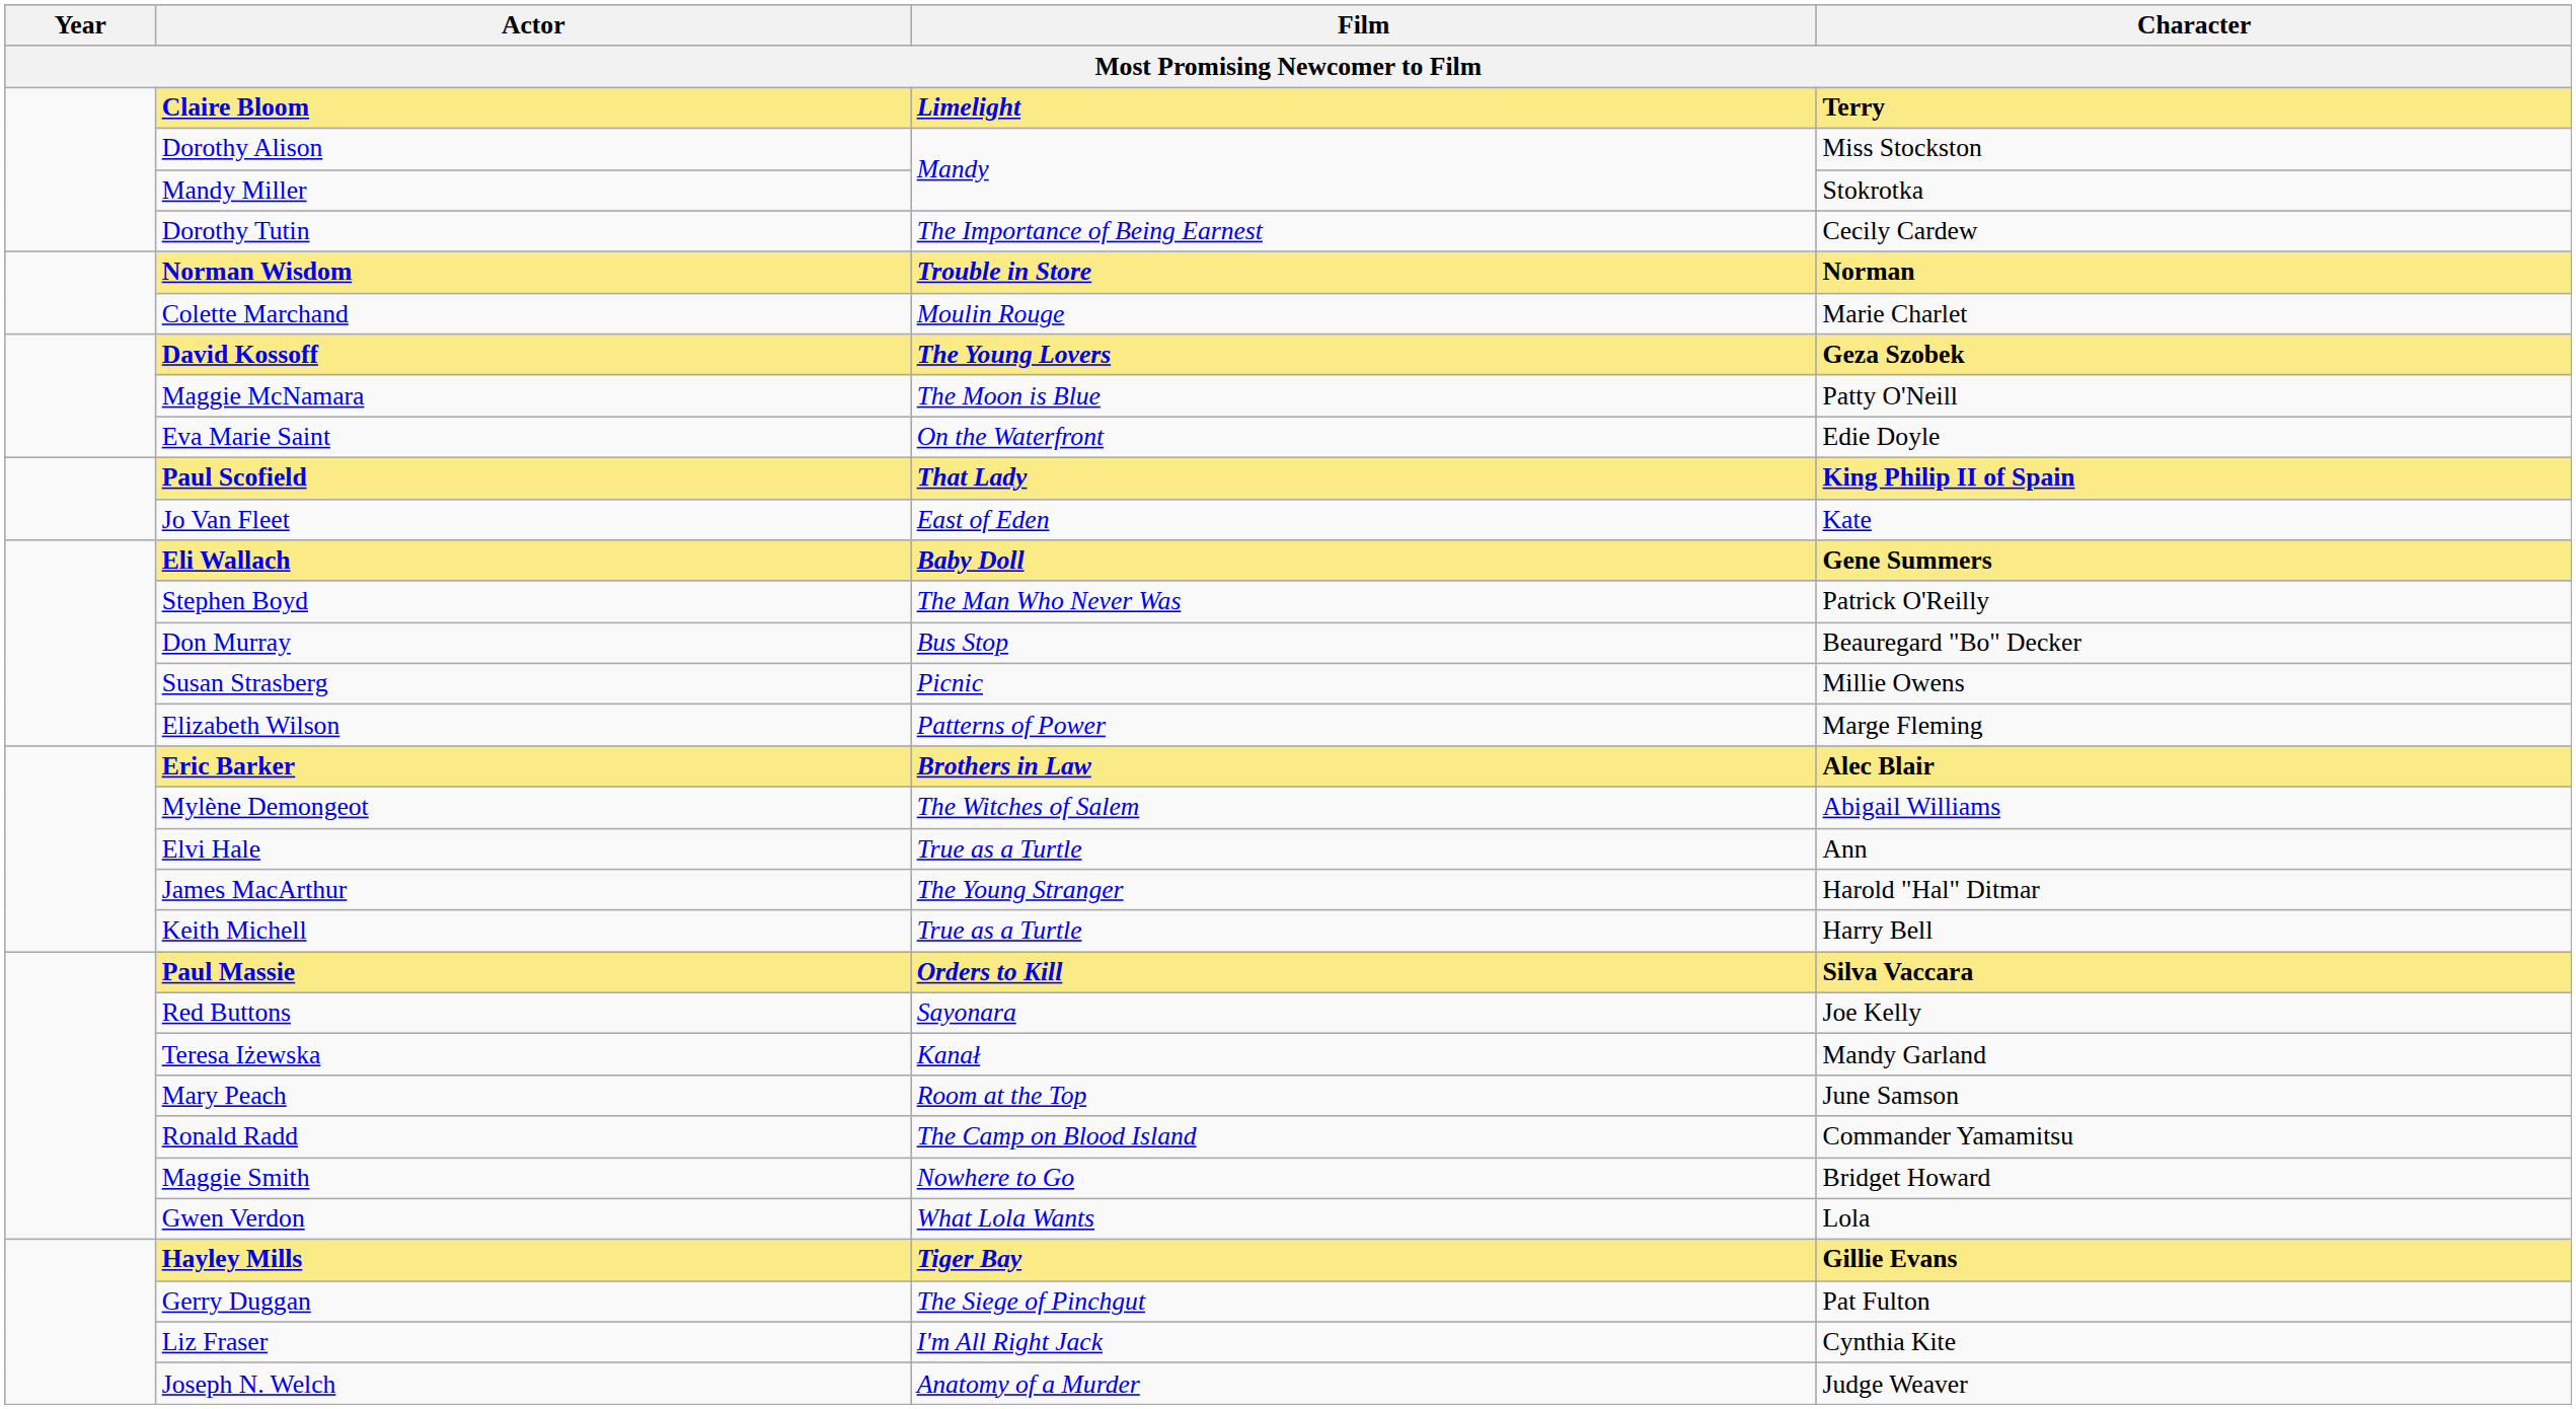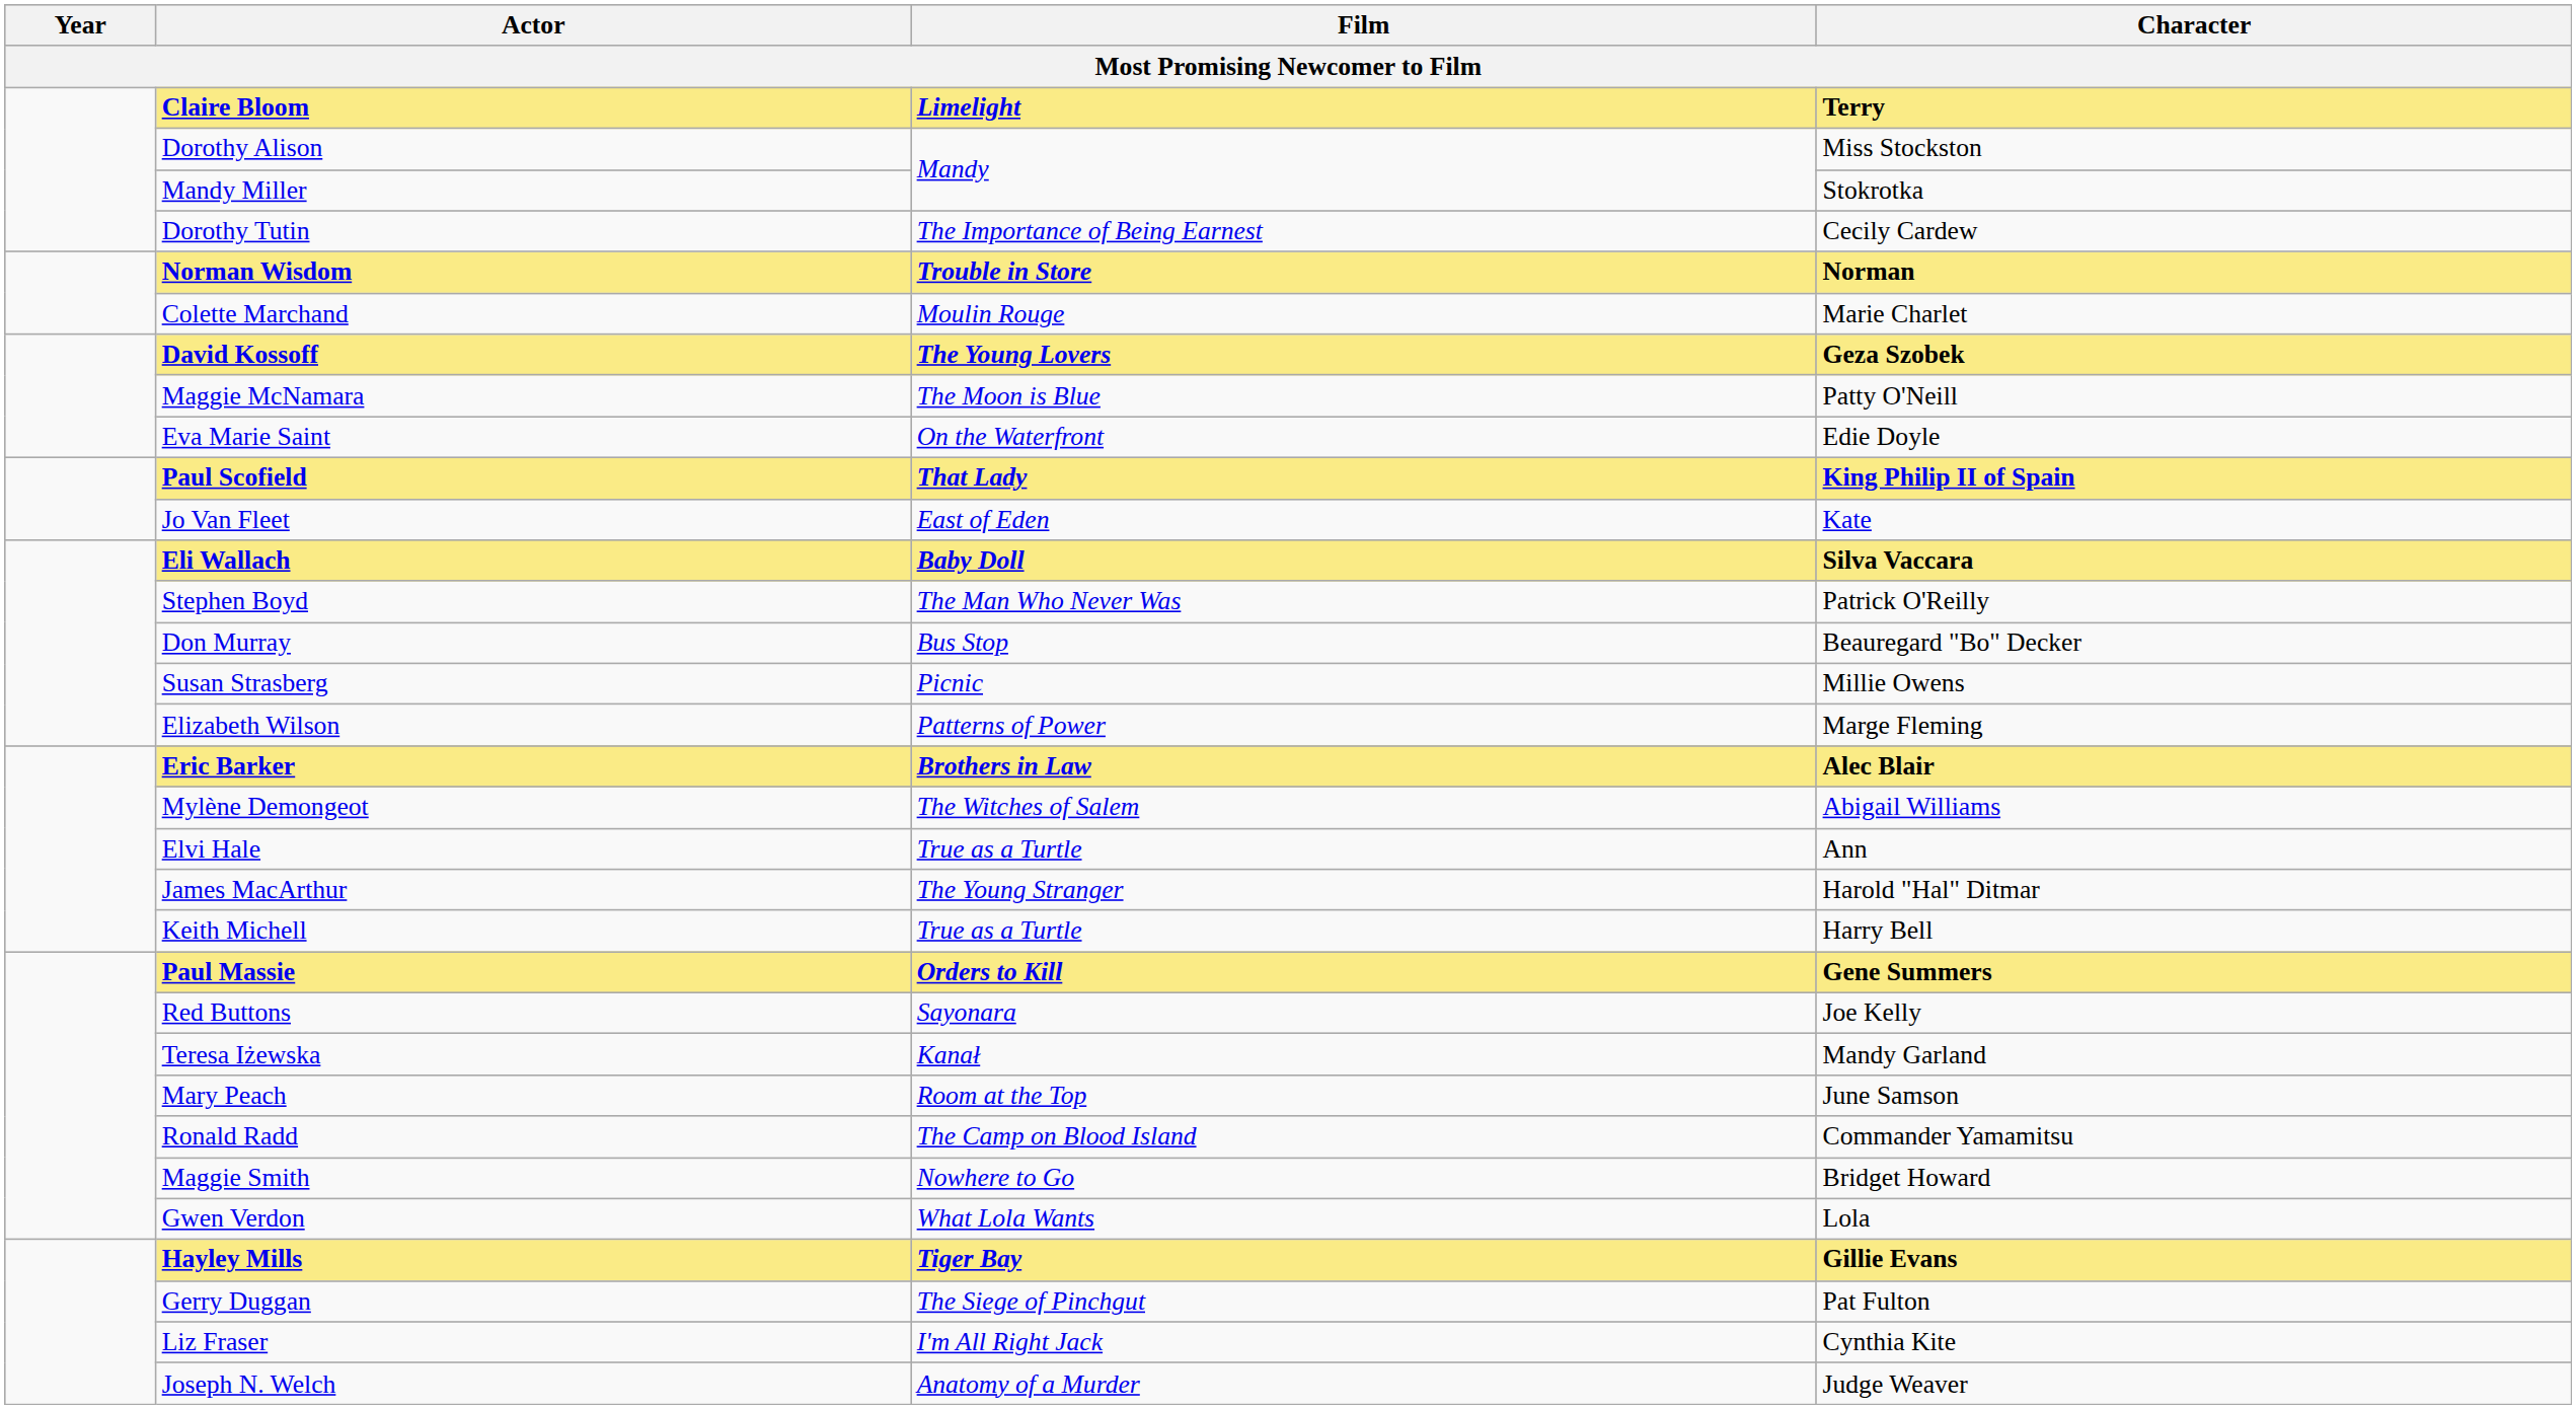 <table class="wikitable" style="width:100%;" cellpadding="5">
 <tr>
 <th style="width:5%;">Year</th>
 <th style="width:25%;">Actor</th>
 <th style="width:30%;">Film</th>
 <th style="width:25%;">Character</th>
 </tr>
 <tr>
 <th colspan="4">Most Promising Newcomer to Film</th>
 </tr>
 <tr>
 <td rowspan="4"></td>
 <td style="background:#FAEB86"><strong><a href='#'>Claire Bloom</a></strong></td>
 <td style="background:#FAEB86"><strong><em><a href='#'>Limelight</a></em></strong></td>
 <td style="background:#FAEB86"><strong>Terry</strong></td>
 </tr>
 <tr>
 <td><a href='#'>Dorothy Alison</a></td>
 <td rowspan="2"><em><a href='#'>Mandy</a></em></td>
 <td>Miss Stockston</td>
 </tr>
 <tr>
 <td><a href='#'>Mandy Miller</a></td>
 <td>Stokrotka</td>
 </tr>
 <tr>
 <td><a href='#'>Dorothy Tutin</a></td>
 <td><em><a href='#'>The Importance of Being Earnest</a></em></td>
 <td>Cecily Cardew</td>
 </tr>
 <tr>
 <td rowspan="2"></td>
 <td style="background:#FAEB86"><strong><a href='#'>Norman Wisdom</a></strong></td>
 <td style="background:#FAEB86"><strong><em><a href='#'>Trouble in Store</a></em></strong></td>
 <td style="background:#FAEB86"><strong>Norman</strong></td>
 </tr>
 <tr>
 <td><a href='#'>Colette Marchand</a></td>
 <td><em><a href='#'>Moulin Rouge</a></em></td>
 <td>Marie Charlet</td>
 </tr>
 <tr>
 <td rowspan="3"></td>
 <td style="background:#FAEB86"><strong><a href='#'>David Kossoff</a></strong></td>
 <td style="background:#FAEB86"><strong><em><a href='#'>The Young Lovers</a></em></strong></td>
 <td style="background:#FAEB86"><strong>Geza Szobek</strong></td>
 </tr>
 <tr>
 <td><a href='#'>Maggie McNamara</a></td>
 <td><em><a href='#'>The Moon is Blue</a></em></td>
 <td>Patty O'Neill</td>
 </tr>
 <tr>
 <td><a href='#'>Eva Marie Saint</a></td>
 <td><em><a href='#'>On the Waterfront</a></em></td>
 <td>Edie Doyle</td>
 </tr>
 <tr>
 <td rowspan="2"></td>
 <td style="background:#FAEB86"><strong><a href='#'>Paul Scofield</a></strong></td>
 <td style="background:#FAEB86"><strong><em><a href='#'>That Lady</a></em></strong></td>
 <td style="background:#FAEB86"><strong><a href='#'>King Philip II of Spain</a></strong></td>
 </tr>
 <tr>
 <td><a href='#'>Jo Van Fleet</a></td>
 <td><em><a href='#'>East of Eden</a></em></td>
 <td><a href='#'>Kate</a></td>
 </tr>
 <tr>
 <td rowspan="5"></td>
 <td style="background:#FAEB86"><strong><a href='#'>Eli Wallach</a></strong></td>
 <td style="background:#FAEB86"><strong><em><a href='#'>Baby Doll</a></em></strong></td>
-<td style="background:#FAEB86"><strong>Gene Summers</strong></td>
+<td style="background:#FAEB86"><strong>Silva Vaccara</strong></td>
 </tr>
 <tr>
 <td><a href='#'>Stephen Boyd</a></td>
 <td><em><a href='#'>The Man Who Never Was</a></em></td>
 <td>Patrick O'Reilly</td>
 </tr>
 <tr>
 <td><a href='#'>Don Murray</a></td>
 <td><em><a href='#'>Bus Stop</a></em></td>
 <td>Beauregard "Bo" Decker</td>
 </tr>
 <tr>
 <td><a href='#'>Susan Strasberg</a></td>
 <td><em><a href='#'>Picnic</a></em></td>
 <td>Millie Owens</td>
 </tr>
 <tr>
 <td><a href='#'>Elizabeth Wilson</a></td>
 <td><em><a href='#'>Patterns of Power</a></em></td>
 <td>Marge Fleming</td>
 </tr>
 <tr>
 <td rowspan="5"></td>
 <td style="background:#FAEB86"><strong><a href='#'>Eric Barker</a></strong></td>
 <td style="background:#FAEB86"><strong><em><a href='#'>Brothers in Law</a></em></strong></td>
 <td style="background:#FAEB86"><strong>Alec Blair</strong></td>
 </tr>
 <tr>
 <td><a href='#'>Mylène Demongeot</a></td>
 <td><em><a href='#'>The Witches of Salem</a></em></td>
 <td><a href='#'>Abigail Williams</a></td>
 </tr>
 <tr>
 <td><a href='#'>Elvi Hale</a></td>
 <td><em><a href='#'>True as a Turtle</a></em></td>
 <td>Ann</td>
 </tr>
 <tr>
 <td><a href='#'>James MacArthur</a></td>
 <td><em><a href='#'>The Young Stranger</a></em></td>
 <td>Harold "Hal" Ditmar</td>
 </tr>
 <tr>
 <td><a href='#'>Keith Michell</a></td>
 <td><em><a href='#'>True as a Turtle</a></em></td>
 <td>Harry Bell</td>
 </tr>
 <tr>
 <td rowspan="7"></td>
 <td style="background:#FAEB86"><strong><a href='#'>Paul Massie</a></strong></td>
 <td style="background:#FAEB86"><strong><em><a href='#'>Orders to Kill</a></em></strong></td>
-<td style="background:#FAEB86"><strong>Silva Vaccara</strong></td>
+<td style="background:#FAEB86"><strong>Gene Summers</strong></td>
 </tr>
 <tr>
 <td><a href='#'>Red Buttons</a></td>
 <td><em><a href='#'>Sayonara</a></em></td>
 <td>Joe Kelly</td>
 </tr>
 <tr>
 <td><a href='#'>Teresa Iżewska</a></td>
 <td><em><a href='#'>Kanał</a></em></td>
 <td>Mandy Garland</td>
 </tr>
 <tr>
 <td><a href='#'>Mary Peach</a></td>
 <td><em><a href='#'>Room at the Top</a></em></td>
 <td>June Samson</td>
 </tr>
 <tr>
 <td><a href='#'>Ronald Radd</a></td>
 <td><em><a href='#'>The Camp on Blood Island</a></em></td>
 <td>Commander Yamamitsu</td>
 </tr>
 <tr>
 <td><a href='#'>Maggie Smith</a></td>
 <td><em><a href='#'>Nowhere to Go</a></em></td>
 <td>Bridget Howard</td>
 </tr>
 <tr>
 <td><a href='#'>Gwen Verdon</a></td>
 <td><em><a href='#'>What Lola Wants</a></em></td>
 <td>Lola</td>
 </tr>
 <tr>
 <td rowspan="4"></td>
 <td style="background:#FAEB86"><strong><a href='#'>Hayley Mills</a></strong></td>
 <td style="background:#FAEB86"><strong><em><a href='#'>Tiger Bay</a></em></strong></td>
 <td style="background:#FAEB86"><strong>Gillie Evans</strong></td>
 </tr>
 <tr>
 <td><a href='#'>Gerry Duggan</a></td>
 <td><em><a href='#'>The Siege of Pinchgut</a></em></td>
 <td>Pat Fulton</td>
 </tr>
 <tr>
 <td><a href='#'>Liz Fraser</a></td>
 <td><em><a href='#'>I'm All Right Jack</a></em></td>
 <td>Cynthia Kite</td>
 </tr>
 <tr>
 <td><a href='#'>Joseph N. Welch</a></td>
 <td><em><a href='#'>Anatomy of a Murder</a></em></td>
 <td>Judge Weaver</td>
 </tr>
 </table>
